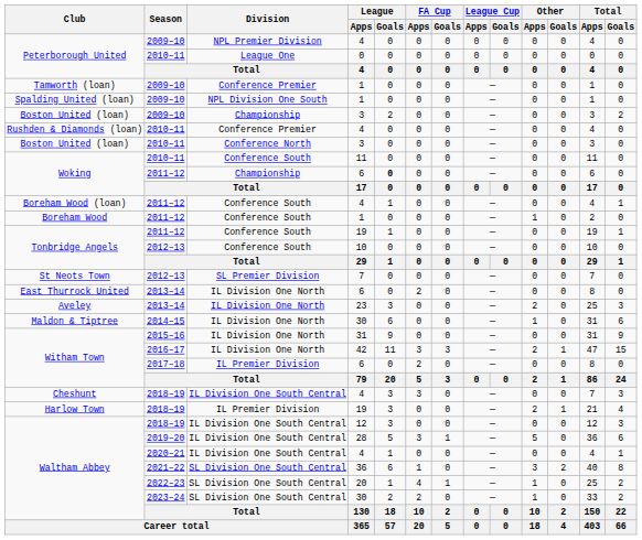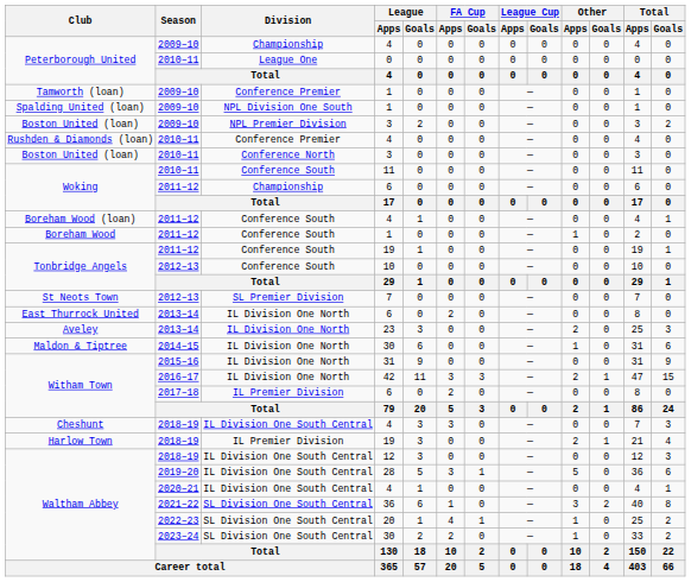 <table class="wikitable" style="text-align:center">
 <tr>
 <th rowspan="2">Club</th>
 <th rowspan="2">Season</th>
 <th rowspan="2">Division</th>
 <th colspan="2">League</th>
 <th colspan="2"><a href='#'>FA Cup</a></th>
 <th colspan="2"><a href='#'>League Cup</a></th>
 <th colspan="2">Other</th>
 <th colspan="2">Total</th>
 </tr>
 <tr>
 <th>Apps</th>
 <th>Goals</th>
 <th>Apps</th>
 <th>Goals</th>
 <th>Apps</th>
 <th>Goals</th>
 <th>Apps</th>
 <th>Goals</th>
 <th>Apps</th>
 <th>Goals</th>
 </tr>
 <tr>
 <td rowspan=3><a href='#'>Peterborough United</a></td>
 <td><a href='#'>2009–10</a></td>
-<td><a href='#'>NPL Premier Division</a></td>
+<td><a href='#'>Championship</a></td>
 <td>4</td>
 <td>0</td>
 <td>0</td>
 <td>0</td>
 <td>0</td>
 <td>0</td>
 <td>0</td>
 <td>0</td>
 <td>4</td>
 <td>0</td>
 </tr>
 <tr>
 <td><a href='#'>2010–11</a></td>
 <td><a href='#'>League One</a></td>
 <td>0</td>
 <td>0</td>
 <td>0</td>
 <td>0</td>
 <td>0</td>
 <td>0</td>
 <td>0</td>
 <td>0</td>
 <td>0</td>
 <td>0</td>
 </tr>
 <tr>
 <th colspan="2">Total</th>
 <th>4</th>
 <th>0</th>
 <th>0</th>
 <th>0</th>
 <th>0</th>
 <th>0</th>
 <th>0</th>
 <th>0</th>
 <th>4</th>
 <th>0</th>
 </tr>
 <tr>
 <td><a href='#'>Tamworth</a> (loan)</td>
 <td><a href='#'>2009–10</a></td>
 <td><a href='#'>Conference Premier</a></td>
 <td>1</td>
 <td>0</td>
 <td>0</td>
 <td>0</td>
 <td colspan=2>—</td>
 <td>0</td>
 <td>0</td>
 <td>1</td>
 <td>0</td>
 </tr>
 <tr>
 <td><a href='#'>Spalding United</a> (loan)</td>
 <td><a href='#'>2009–10</a></td>
 <td><a href='#'>NPL Division One South</a></td>
 <td>1</td>
 <td>0</td>
 <td>0</td>
 <td>0</td>
 <td colspan=2>—</td>
 <td>0</td>
 <td>0</td>
 <td>1</td>
 <td>0</td>
 </tr>
 <tr>
 <td><a href='#'>Boston United</a> (loan)</td>
 <td><a href='#'>2009–10</a></td>
-<td><a href='#'>Championship</a></td>
+<td><a href='#'>NPL Premier Division</a></td>
 <td>3</td>
 <td>2</td>
 <td>0</td>
 <td>0</td>
 <td colspan=2>—</td>
 <td>0</td>
 <td>0</td>
 <td>3</td>
 <td>2</td>
 </tr>
 <tr>
 <td><a href='#'>Rushden & Diamonds</a> (loan)</td>
 <td><a href='#'>2010–11</a></td>
 <td>Conference Premier</td>
 <td>4</td>
 <td>0</td>
 <td>0</td>
 <td>0</td>
 <td colspan=2>—</td>
 <td>0</td>
 <td>0</td>
 <td>4</td>
 <td>0</td>
 </tr>
 <tr>
 <td><a href='#'>Boston United</a> (loan)</td>
 <td><a href='#'>2010–11</a></td>
 <td><a href='#'>Conference North</a></td>
 <td>3</td>
 <td>0</td>
 <td>0</td>
 <td>0</td>
 <td colspan=2>—</td>
 <td>0</td>
 <td>0</td>
 <td>3</td>
 <td>0</td>
 </tr>
 <tr>
 <td rowspan=3><a href='#'>Woking</a></td>
 <td><a href='#'>2010–11</a></td>
 <td><a href='#'>Conference South</a></td>
 <td>11</td>
 <td>0</td>
 <td>0</td>
 <td>0</td>
 <td colspan=2>—</td>
 <td>0</td>
 <td>0</td>
 <td>11</td>
 <td>0</td>
 </tr>
 <tr>
 <td><a href='#'>2011–12</a></td>
 <td><a href='#'>Championship</a></td>
 <td>6</td>
-<td><strong>0</strong></td>
+<td>0</td>
 <td>0</td>
 <td>0</td>
 <td colspan=2>—</td>
 <td>0</td>
 <td>0</td>
 <td>6</td>
 <td>0</td>
 </tr>
 <tr>
 <th colspan="2">Total</th>
 <th>17</th>
 <th>0</th>
 <th>0</th>
 <th>0</th>
 <th>0</th>
 <th>0</th>
 <th>0</th>
 <th>0</th>
 <th>17</th>
 <th>0</th>
 </tr>
 <tr>
 <td><a href='#'>Boreham Wood</a> (loan)</td>
 <td><a href='#'>2011–12</a></td>
 <td>Conference South</td>
 <td>4</td>
 <td>1</td>
 <td>0</td>
 <td>0</td>
 <td colspan=2>—</td>
 <td>0</td>
 <td>0</td>
 <td>4</td>
 <td>1</td>
 </tr>
 <tr>
 <td><a href='#'>Boreham Wood</a></td>
 <td><a href='#'>2011–12</a></td>
 <td>Conference South</td>
 <td>1</td>
 <td>0</td>
 <td>0</td>
 <td>0</td>
 <td colspan=2>—</td>
 <td>1</td>
 <td>0</td>
 <td>2</td>
 <td>0</td>
 </tr>
 <tr>
 <td rowspan=3><a href='#'>Tonbridge Angels</a></td>
 <td><a href='#'>2011–12</a></td>
 <td>Conference South</td>
 <td>19</td>
 <td>1</td>
 <td>0</td>
 <td>0</td>
 <td colspan=2>—</td>
 <td>0</td>
 <td>0</td>
 <td>19</td>
 <td>1</td>
 </tr>
 <tr>
 <td><a href='#'>2012–13</a></td>
 <td>Conference South</td>
 <td>10</td>
 <td>0</td>
 <td>0</td>
 <td>0</td>
 <td colspan=2>—</td>
 <td>0</td>
 <td>0</td>
 <td>10</td>
 <td>0</td>
 </tr>
 <tr>
 <th colspan="2">Total</th>
 <th>29</th>
 <th>1</th>
 <th>0</th>
 <th>0</th>
 <th>0</th>
 <th>0</th>
 <th>0</th>
 <th>0</th>
 <th>29</th>
 <th>1</th>
 </tr>
 <tr>
 <td><a href='#'>St Neots Town</a></td>
 <td><a href='#'>2012–13</a></td>
 <td><a href='#'>SL Premier Division</a></td>
 <td>7</td>
 <td>0</td>
 <td>0</td>
 <td>0</td>
 <td colspan=2>—</td>
 <td>0</td>
 <td>0</td>
 <td>7</td>
 <td>0</td>
 </tr>
 <tr>
 <td><a href='#'>East Thurrock United</a></td>
 <td><a href='#'>2013–14</a></td>
 <td>IL Division One North</td>
 <td>6</td>
 <td>0</td>
 <td>2</td>
 <td>0</td>
 <td colspan=2>—</td>
 <td>0</td>
 <td>0</td>
 <td>8</td>
 <td>0</td>
 </tr>
 <tr>
 <td><a href='#'>Aveley</a></td>
 <td><a href='#'>2013–14</a></td>
 <td><a href='#'>IL Division One North</a></td>
 <td>23</td>
 <td>3</td>
 <td>0</td>
 <td>0</td>
 <td colspan=2>—</td>
 <td>2</td>
 <td>0</td>
 <td>25</td>
 <td>3</td>
 </tr>
 <tr>
 <td><a href='#'>Maldon & Tiptree</a></td>
 <td><a href='#'>2014–15</a></td>
 <td>IL Division One North</td>
 <td>30</td>
 <td>6</td>
 <td>0</td>
 <td>0</td>
 <td colspan=2>—</td>
 <td>1</td>
 <td>0</td>
 <td>31</td>
 <td>6</td>
 </tr>
 <tr>
 <td rowspan=4><a href='#'>Witham Town</a></td>
 <td><a href='#'>2015–16</a></td>
 <td>IL Division One North</td>
 <td>31</td>
 <td>9</td>
 <td>0</td>
 <td>0</td>
 <td colspan=2>—</td>
 <td>0</td>
 <td>0</td>
 <td>31</td>
 <td>9</td>
 </tr>
 <tr>
 <td><a href='#'>2016–17</a></td>
 <td>IL Division One North</td>
 <td>42</td>
 <td>11</td>
 <td>3</td>
 <td>3</td>
 <td colspan=2>—</td>
 <td>2</td>
 <td>1</td>
 <td>47</td>
 <td>15</td>
 </tr>
 <tr>
 <td><a href='#'>2017–18</a></td>
 <td><a href='#'>IL Premier Division</a></td>
 <td>6</td>
 <td>0</td>
 <td>2</td>
 <td>0</td>
 <td colspan=2>—</td>
 <td>0</td>
 <td>0</td>
 <td>8</td>
 <td>0</td>
 </tr>
 <tr>
 <th colspan="2">Total</th>
 <th>79</th>
 <th>20</th>
 <th>5</th>
 <th>3</th>
 <th>0</th>
 <th>0</th>
 <th>2</th>
 <th>1</th>
 <th>86</th>
 <th>24</th>
 </tr>
 <tr>
 <td><a href='#'>Cheshunt</a></td>
 <td><a href='#'>2018–19</a></td>
 <td><a href='#'>IL Division One South Central</a></td>
 <td>4</td>
 <td>3</td>
 <td>3</td>
 <td>0</td>
 <td colspan=2>—</td>
 <td>0</td>
 <td>0</td>
 <td>7</td>
 <td>3</td>
 </tr>
 <tr>
 <td><a href='#'>Harlow Town</a></td>
 <td><a href='#'>2018–19</a></td>
 <td>IL Premier Division</td>
 <td>19</td>
 <td>3</td>
 <td>0</td>
 <td>0</td>
 <td colspan=2>—</td>
 <td>2</td>
 <td>1</td>
 <td>21</td>
 <td>4</td>
 </tr>
 <tr>
 <td rowspan=7><a href='#'>Waltham Abbey</a></td>
 <td><a href='#'>2018–19</a></td>
 <td>IL Division One South Central</td>
 <td>12</td>
 <td>3</td>
 <td>0</td>
 <td>0</td>
 <td colspan=2>—</td>
 <td>0</td>
 <td>0</td>
 <td>12</td>
 <td>3</td>
 </tr>
 <tr>
 <td><a href='#'>2019–20</a></td>
 <td>IL Division One South Central</td>
 <td>28</td>
 <td>5</td>
 <td>3</td>
 <td>1</td>
 <td colspan=2>—</td>
 <td>5</td>
 <td>0</td>
 <td>36</td>
 <td>6</td>
 </tr>
 <tr>
 <td><a href='#'>2020–21</a></td>
 <td>IL Division One South Central</td>
 <td>4</td>
 <td>1</td>
 <td>0</td>
 <td>0</td>
 <td colspan=2>—</td>
 <td>0</td>
 <td>0</td>
 <td>4</td>
 <td>1</td>
 </tr>
 <tr>
 <td><a href='#'>2021–22</a></td>
 <td><a href='#'>SL Division One South Central</a></td>
 <td>36</td>
 <td>6</td>
 <td>1</td>
 <td>0</td>
 <td colspan=2>—</td>
 <td>3</td>
 <td>2</td>
 <td>40</td>
 <td>8</td>
 </tr>
 <tr>
 <td><a href='#'>2022–23</a></td>
 <td>SL Division One South Central</td>
 <td>20</td>
 <td>1</td>
 <td>4</td>
 <td>1</td>
 <td colspan=2>—</td>
 <td>1</td>
 <td>0</td>
 <td>25</td>
 <td>2</td>
 </tr>
 <tr>
 <td><a href='#'>2023–24</a></td>
 <td>SL Division One South Central</td>
 <td>30</td>
 <td>2</td>
 <td>2</td>
 <td>0</td>
 <td colspan=2>—</td>
 <td>1</td>
 <td>0</td>
 <td>33</td>
 <td>2</td>
 </tr>
 <tr>
 <th colspan="2">Total</th>
 <th>130</th>
 <th>18</th>
 <th>10</th>
 <th>2</th>
 <th>0</th>
 <th>0</th>
 <th>10</th>
 <th>2</th>
 <th>150</th>
 <th>22</th>
 </tr>
 <tr>
 <th colspan="3">Career total</th>
 <th>365</th>
 <th>57</th>
 <th>20</th>
 <th>5</th>
 <th>0</th>
 <th>0</th>
 <th>18</th>
 <th>4</th>
 <th>403</th>
 <th>66</th>
 </tr>
 </table>
